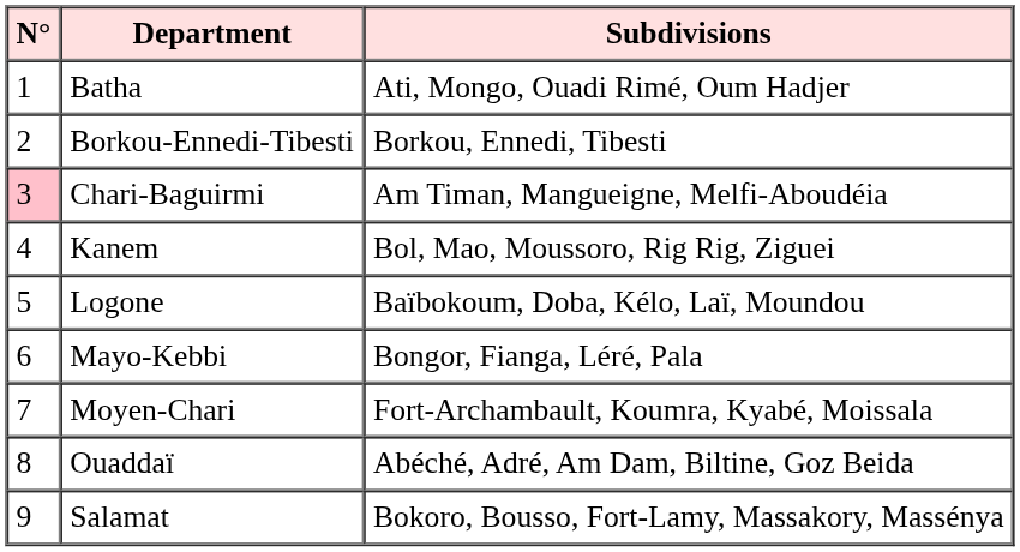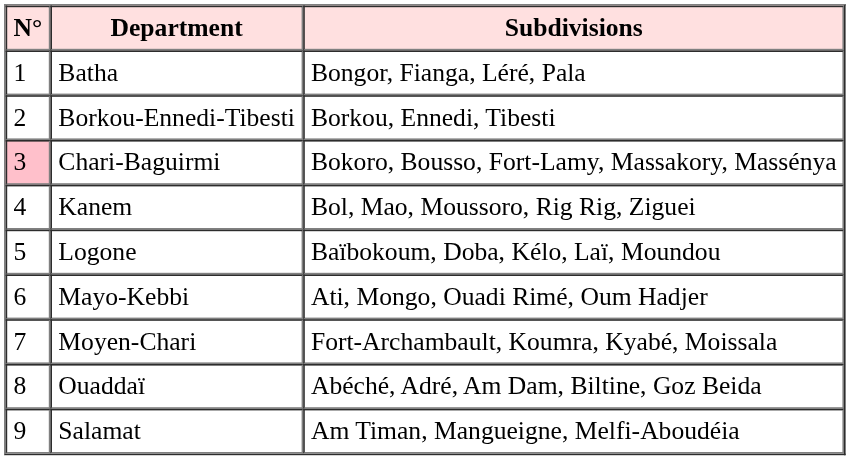 <table border=1 cellpadding="4" cellspacing="0">
 <tr style="background:#ffe0e0;">
 <th>N°</th>
 <th>Department</th>
 <th>Subdivisions</th>
 </tr>
 <tr>
 <td>1</td>
 <td>Batha</td>
-<td>Ati, Mongo, Ouadi Rimé, Oum Hadjer</td>
+<td>Bongor, Fianga, Léré, Pala</td>
 </tr>
 <tr>
 <td>2</td>
 <td>Borkou-Ennedi-Tibesti</td>
 <td>Borkou, Ennedi, Tibesti</td>
 </tr>
 <tr>
 <td style="background: pink;">3</td>
 <td>Chari-Baguirmi</td>
-<td>Am Timan, Mangueigne, Melfi-Aboudéia</td>
+<td>Bokoro, Bousso, Fort-Lamy, Massakory, Massénya</td>
 </tr>
 <tr>
 <td>4</td>
 <td>Kanem</td>
 <td>Bol, Mao, Moussoro, Rig Rig, Ziguei</td>
 </tr>
 <tr>
 <td>5</td>
 <td>Logone</td>
 <td>Baïbokoum, Doba, Kélo, Laï, Moundou</td>
 </tr>
 <tr>
 <td>6</td>
 <td>Mayo-Kebbi</td>
-<td>Bongor, Fianga, Léré, Pala</td>
+<td>Ati, Mongo, Ouadi Rimé, Oum Hadjer</td>
 </tr>
 <tr>
 <td>7</td>
 <td>Moyen-Chari</td>
 <td>Fort-Archambault, Koumra, Kyabé, Moissala</td>
 </tr>
 <tr>
 <td>8</td>
 <td>Ouaddaï</td>
 <td>Abéché, Adré, Am Dam, Biltine, Goz Beida</td>
 </tr>
 <tr>
 <td>9</td>
 <td>Salamat</td>
-<td>Bokoro, Bousso, Fort-Lamy, Massakory, Massénya</td>
+<td>Am Timan, Mangueigne, Melfi-Aboudéia</td>
 </tr>
 </table>
